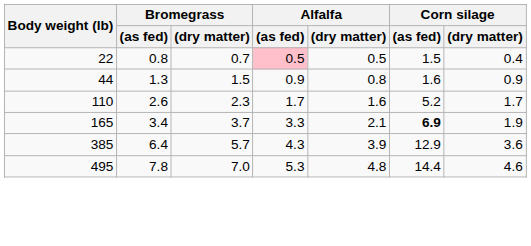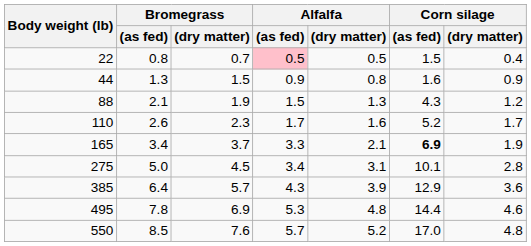 <table class="wikitable" style="text-align:right;">
 <tr>
 <th rowspan="2">Body weight (lb)</th>
 <th colspan="2">Bromegrass</th>
 <th colspan="2">Alfalfa</th>
 <th colspan="2">Corn silage</th>
 </tr>
 <tr>
 <th>(as fed)</th>
 <th>(dry matter)</th>
 <th>(as fed)</th>
 <th>(dry matter)</th>
 <th>(as fed)</th>
 <th>(dry matter)</th>
 </tr>
 <tr>
 <td>22</td>
 <td>0.8</td>
 <td>0.7</td>
 <td style="background: pink;">0.5</td>
 <td>0.5</td>
 <td>1.5</td>
 <td>0.4</td>
 </tr>
 <tr>
 <td>44</td>
 <td>1.3</td>
 <td>1.5</td>
 <td>0.9</td>
 <td>0.8</td>
 <td>1.6</td>
 <td>0.9</td>
 </tr>
 <tr>
+<td>88</td>
+<td>2.1</td>
+<td>1.9</td>
+<td>1.5</td>
+<td>1.3</td>
+<td>4.3</td>
+<td>1.2</td>
+</tr>
+<tr>
 <td>110</td>
 <td>2.6</td>
 <td>2.3</td>
 <td>1.7</td>
 <td>1.6</td>
 <td>5.2</td>
 <td>1.7</td>
 </tr>
 <tr>
 <td>165</td>
 <td>3.4</td>
 <td>3.7</td>
 <td>3.3</td>
 <td>2.1</td>
 <td><strong>6.9</strong></td>
 <td>1.9</td>
 </tr>
 <tr>
+<td>275</td>
+<td>5.0</td>
+<td>4.5</td>
+<td>3.4</td>
+<td>3.1</td>
+<td>10.1</td>
+<td>2.8</td>
+</tr>
+<tr>
 <td>385</td>
 <td>6.4</td>
 <td>5.7</td>
 <td>4.3</td>
 <td>3.9</td>
 <td>12.9</td>
 <td>3.6</td>
 </tr>
 <tr>
 <td>495</td>
 <td>7.8</td>
-<td>7.0</td>
+<td>6.9</td>
 <td>5.3</td>
 <td>4.8</td>
 <td>14.4</td>
 <td>4.6</td>
 </tr>
+<tr>
+<td>550</td>
+<td>8.5</td>
+<td>7.6</td>
+<td>5.7</td>
+<td>5.2</td>
+<td>17.0</td>
+<td>4.8</td>
+</tr>
 </table>
